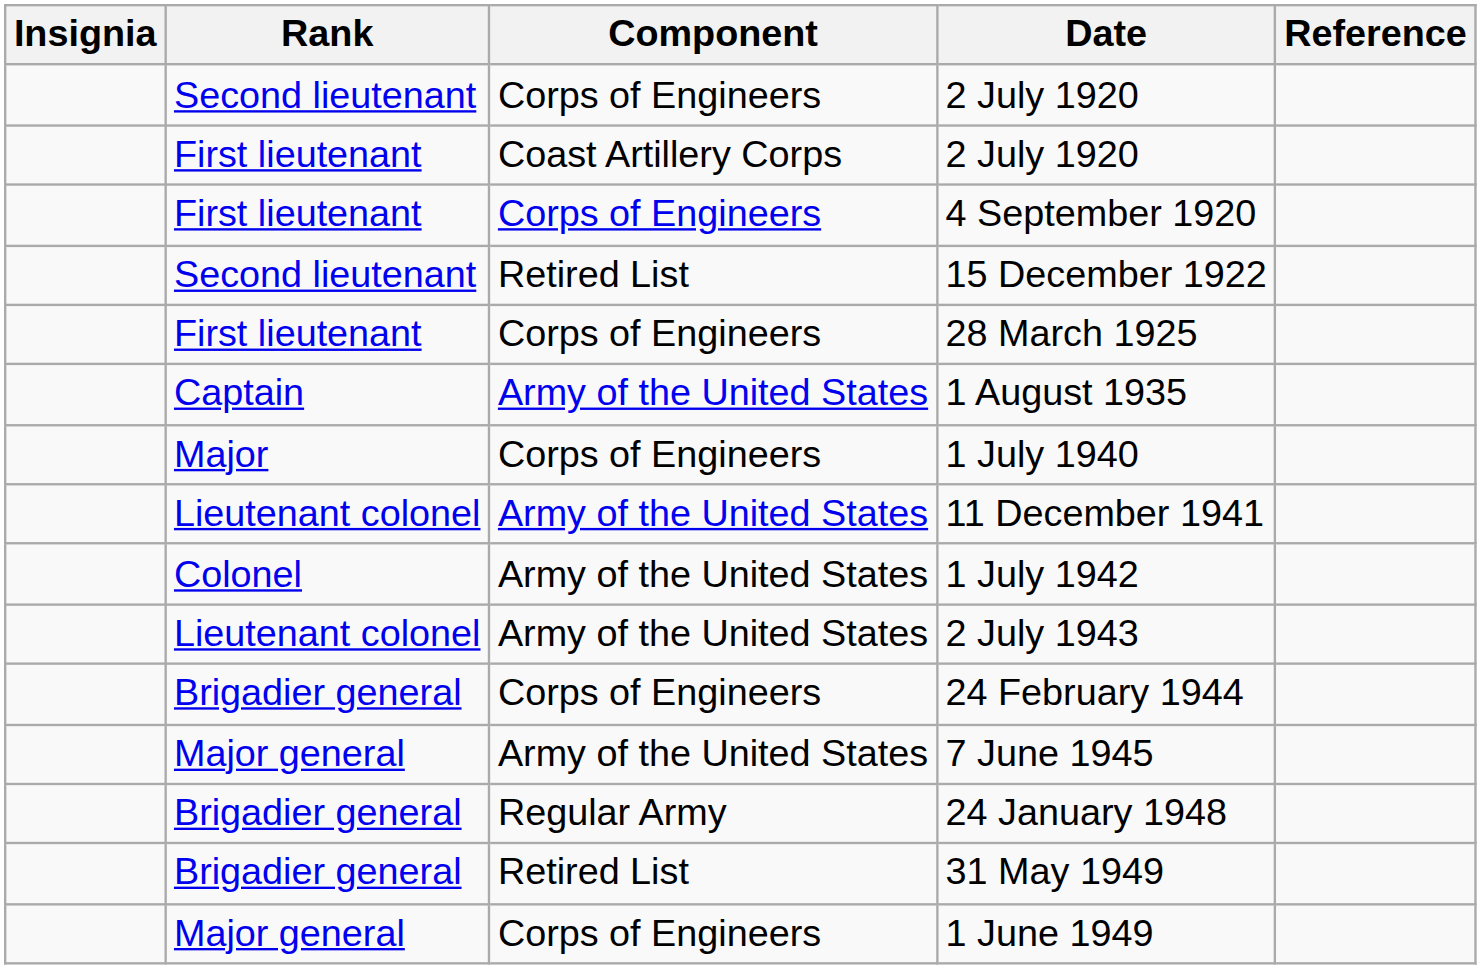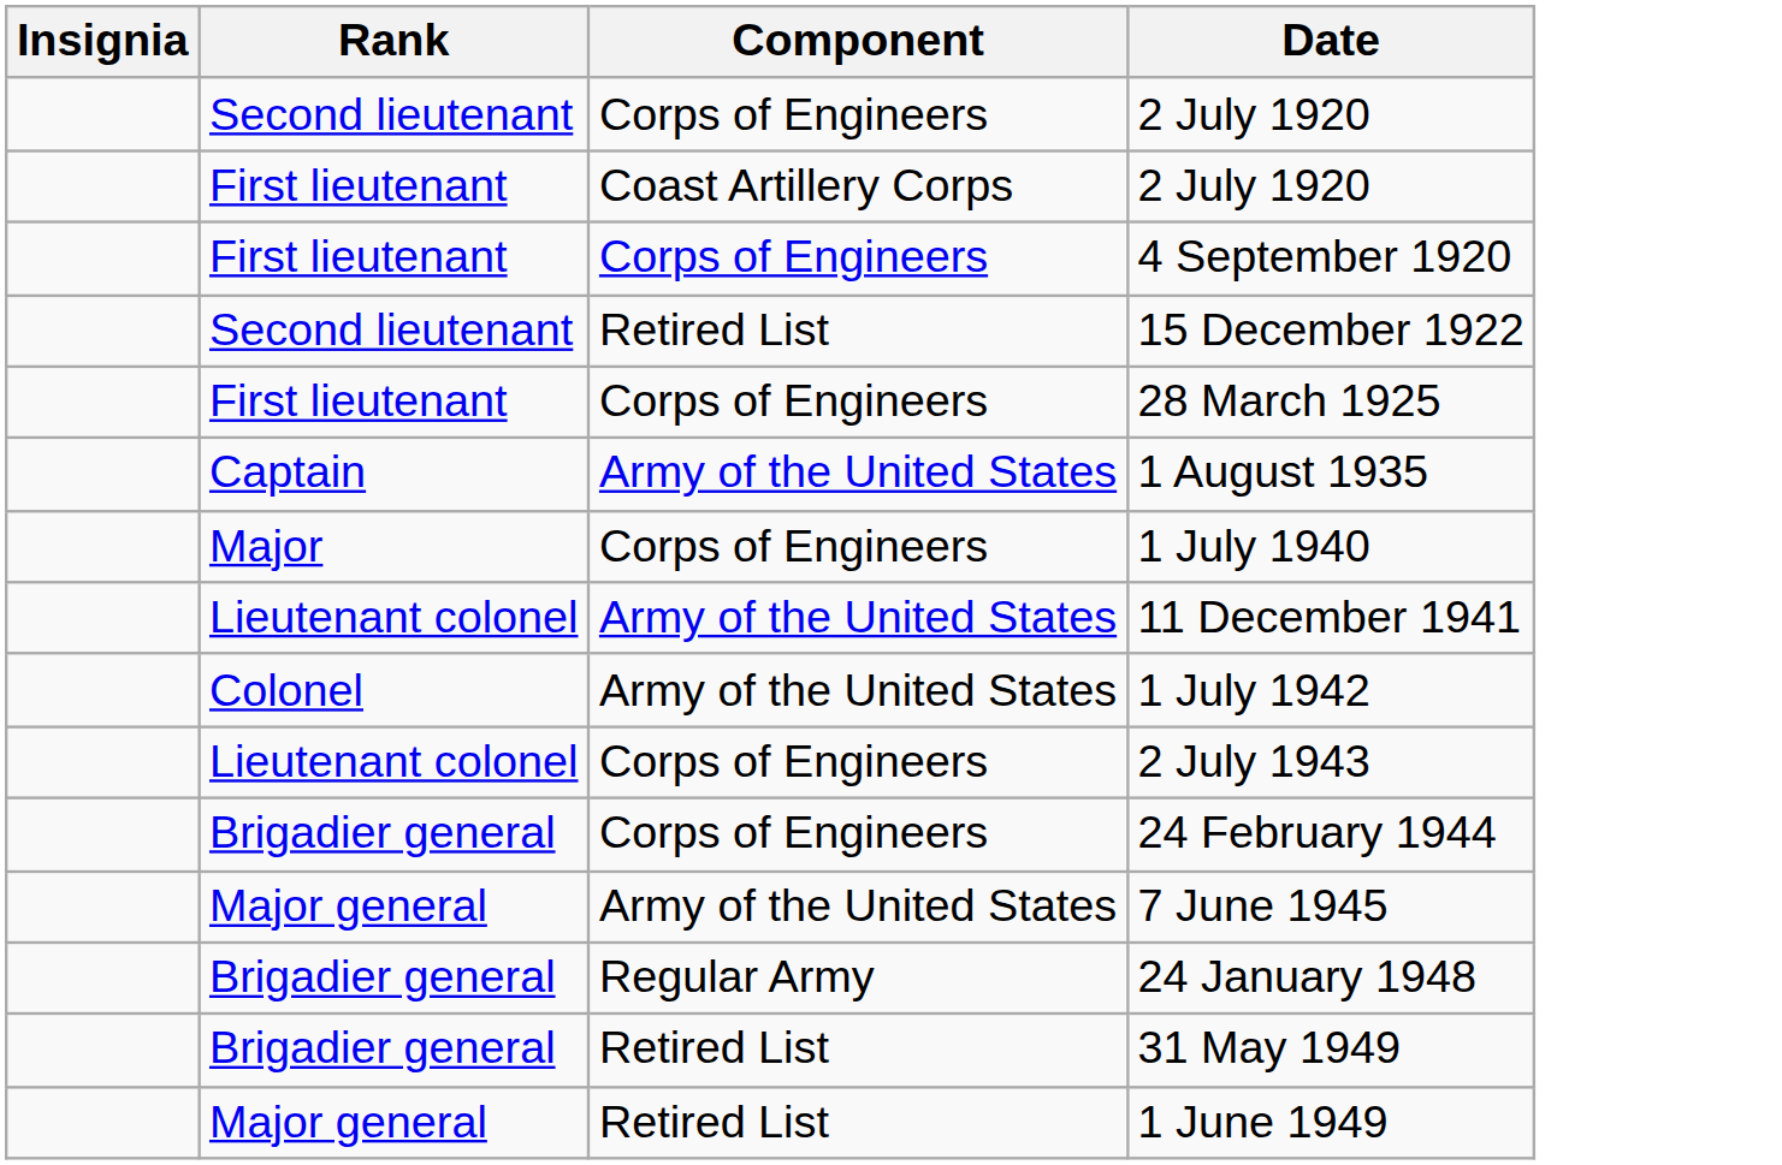 <table class="wikitable">
 <tr>
 <th>Insignia</th>
 <th>Rank</th>
 <th>Component</th>
 <th>Date</th>
-<th>Reference</th>
 </tr>
 <tr>
 <td></td>
 <td><a href='#'>Second lieutenant</a></td>
 <td>Corps of Engineers</td>
 <td>2 July 1920</td>
-<td></td>
 </tr>
 <tr>
 <td></td>
 <td><a href='#'>First lieutenant</a></td>
 <td>Coast Artillery Corps</td>
 <td>2 July 1920</td>
-<td></td>
 </tr>
 <tr>
 <td></td>
 <td><a href='#'>First lieutenant</a></td>
 <td><a href='#'>Corps of Engineers</a></td>
 <td>4 September 1920</td>
-<td></td>
 </tr>
 <tr>
 <td></td>
 <td><a href='#'>Second lieutenant</a></td>
 <td>Retired List</td>
 <td>15 December 1922</td>
-<td></td>
 </tr>
 <tr>
 <td></td>
 <td><a href='#'>First lieutenant</a></td>
 <td>Corps of Engineers</td>
 <td>28 March 1925</td>
-<td></td>
 </tr>
 <tr>
 <td></td>
 <td><a href='#'>Captain</a></td>
 <td><a href='#'>Army of the United States</a></td>
 <td>1 August 1935</td>
-<td></td>
 </tr>
 <tr>
 <td></td>
 <td><a href='#'>Major</a></td>
 <td>Corps of Engineers</td>
 <td>1 July 1940</td>
-<td></td>
 </tr>
 <tr>
 <td></td>
 <td><a href='#'>Lieutenant colonel</a></td>
 <td><a href='#'>Army of the United States</a></td>
 <td>11 December 1941</td>
-<td></td>
 </tr>
 <tr>
 <td></td>
 <td><a href='#'>Colonel</a></td>
 <td>Army of the United States</td>
 <td>1 July 1942</td>
-<td></td>
 </tr>
 <tr>
 <td></td>
 <td><a href='#'>Lieutenant colonel</a></td>
-<td>Army of the United States</td>
+<td>Corps of Engineers</td>
 <td>2 July 1943</td>
-<td></td>
 </tr>
 <tr>
 <td></td>
 <td><a href='#'>Brigadier general</a></td>
 <td>Corps of Engineers</td>
 <td>24 February 1944</td>
-<td></td>
 </tr>
 <tr>
 <td></td>
 <td><a href='#'>Major general</a></td>
 <td>Army of the United States</td>
 <td>7 June 1945</td>
-<td></td>
 </tr>
 <tr>
 <td></td>
 <td><a href='#'>Brigadier general</a></td>
 <td>Regular Army</td>
 <td>24 January 1948</td>
-<td></td>
 </tr>
 <tr>
 <td></td>
 <td><a href='#'>Brigadier general</a></td>
 <td>Retired List</td>
 <td>31 May 1949</td>
-<td></td>
 </tr>
 <tr>
 <td></td>
 <td><a href='#'>Major general</a></td>
-<td>Corps of Engineers</td>
+<td>Retired List</td>
 <td>1 June 1949</td>
-<td></td>
 </tr>
 </table>
